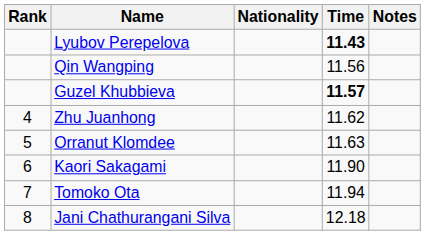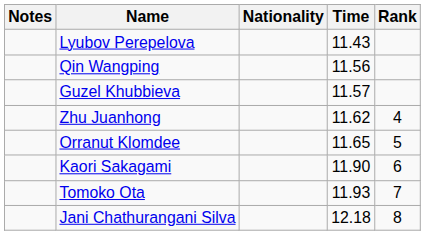 <table class="wikitable sortable" style="text-align:center">
 <tr>
-<th>Rank</th>
+<th>Notes</th>
 <th>Name</th>
 <th>Nationality</th>
 <th>Time</th>
-<th>Notes</th>
+<th>Rank</th>
 </tr>
 <tr>
 <td></td>
 <td align=left><a href='#'>Lyubov Perepelova</a></td>
 <td align=left></td>
-<td><strong>11.43</strong></td>
+<td>11.43</td>
 <td></td>
 </tr>
 <tr>
 <td></td>
 <td align=left><a href='#'>Qin Wangping</a></td>
 <td align=left></td>
 <td>11.56</td>
 <td></td>
 </tr>
 <tr>
 <td></td>
 <td align=left><a href='#'>Guzel Khubbieva</a></td>
 <td align=left></td>
-<td><strong>11.57</strong></td>
+<td>11.57</td>
 <td></td>
 </tr>
 <tr>
-<td>4</td>
+<td></td>
 <td align=left><a href='#'>Zhu Juanhong</a></td>
 <td align=left></td>
 <td>11.62</td>
-<td></td>
+<td>4</td>
 </tr>
 <tr>
-<td>5</td>
+<td></td>
 <td align=left><a href='#'>Orranut Klomdee</a></td>
 <td align=left></td>
-<td>11.63</td>
-<td></td>
+<td>11.65</td>
+<td>5</td>
 </tr>
 <tr>
-<td>6</td>
+<td></td>
 <td align=left><a href='#'>Kaori Sakagami</a></td>
 <td align=left></td>
 <td>11.90</td>
-<td></td>
+<td>6</td>
 </tr>
 <tr>
-<td>7</td>
+<td></td>
 <td align=left><a href='#'>Tomoko Ota</a></td>
 <td align=left></td>
-<td>11.94</td>
-<td></td>
+<td>11.93</td>
+<td>7</td>
 </tr>
 <tr>
-<td>8</td>
+<td></td>
 <td align=left><a href='#'>Jani Chathurangani Silva</a></td>
 <td align=left></td>
 <td>12.18</td>
-<td></td>
+<td>8</td>
 </tr>
 </table>
